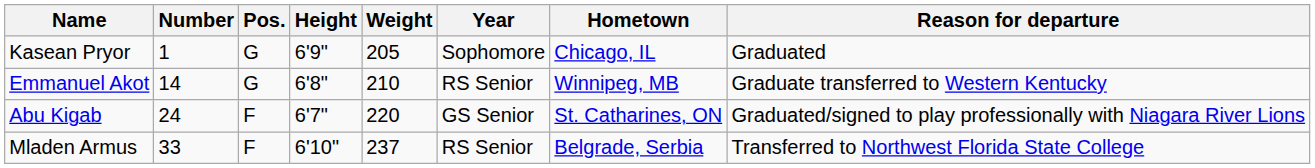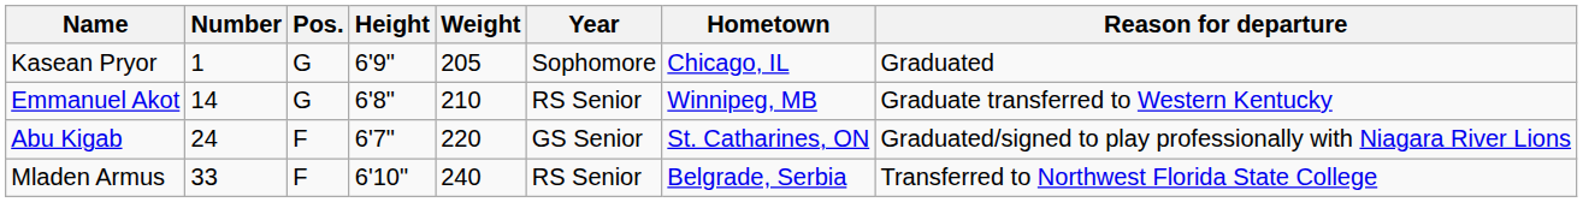 <table class="wikitable sortable" border="1">
 <tr>
 <th>Name</th>
 <th>Number</th>
 <th>Pos.</th>
 <th>Height</th>
 <th>Weight</th>
 <th>Year</th>
 <th>Hometown</th>
 <th class="unsortable">Reason for departure</th>
 </tr>
 <tr>
 <td>Kasean Pryor</td>
 <td>1</td>
 <td>G</td>
 <td>6'9"</td>
 <td>205</td>
 <td>Sophomore</td>
 <td><a href='#'>Chicago, IL</a></td>
 <td>Graduated</td>
 </tr>
 <tr>
 <td><a href='#'>Emmanuel Akot</a></td>
 <td>14</td>
 <td>G</td>
 <td>6'8"</td>
 <td>210</td>
 <td>RS Senior</td>
 <td><a href='#'>Winnipeg, MB</a></td>
 <td>Graduate transferred to <a href='#'>Western Kentucky</a></td>
 </tr>
 <tr>
 <td><a href='#'>Abu Kigab</a></td>
 <td>24</td>
 <td>F</td>
 <td>6'7"</td>
 <td>220</td>
 <td>GS Senior</td>
 <td><a href='#'>St. Catharines, ON</a></td>
 <td>Graduated/signed to play professionally with <a href='#'>Niagara River Lions</a></td>
 </tr>
 <tr>
 <td>Mladen Armus</td>
 <td>33</td>
 <td>F</td>
 <td>6'10"</td>
-<td>237</td>
+<td>240</td>
 <td>RS Senior</td>
 <td><a href='#'>Belgrade, Serbia</a></td>
 <td>Transferred to <a href='#'>Northwest Florida State College</a></td>
 </tr>
 </table>
